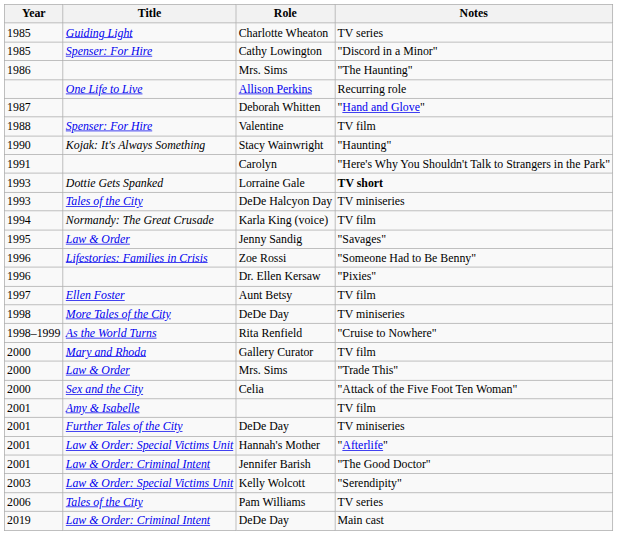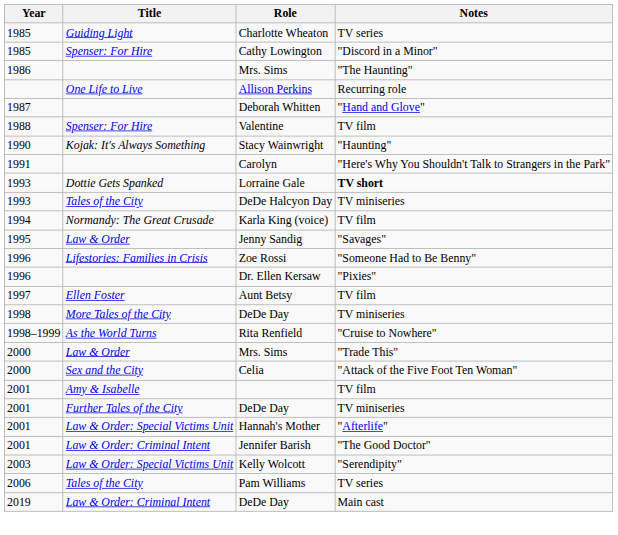 <table class="wikitable sortable">
 <tr>
 <th>Year</th>
 <th>Title</th>
 <th>Role</th>
 <th class="unsortable">Notes</th>
 </tr>
 <tr>
 <td>1985</td>
 <td><em><a href='#'>Guiding Light</a></em></td>
 <td>Charlotte Wheaton</td>
 <td>TV series</td>
 </tr>
 <tr>
 <td>1985</td>
 <td><em><a href='#'>Spenser: For Hire</a></em></td>
 <td>Cathy Lowington</td>
 <td>"Discord in a Minor"</td>
 </tr>
 <tr>
 <td>1986</td>
 <td><em></em></td>
 <td>Mrs. Sims</td>
 <td>"The Haunting"</td>
 </tr>
 <tr>
 <td></td>
 <td><em><a href='#'>One Life to Live</a></em></td>
 <td><a href='#'>Allison Perkins</a></td>
 <td>Recurring role</td>
 </tr>
 <tr>
 <td>1987</td>
 <td><em></em></td>
 <td>Deborah Whitten</td>
 <td>"<a href='#'>Hand and Glove</a>"</td>
 </tr>
 <tr>
 <td>1988</td>
 <td><em><a href='#'>Spenser: For Hire</a></em></td>
 <td>Valentine</td>
 <td>TV film</td>
 </tr>
 <tr>
 <td>1990</td>
 <td><em>Kojak: It's Always Something</em></td>
 <td>Stacy Wainwright</td>
 <td>"Haunting"</td>
 </tr>
 <tr>
 <td>1991</td>
 <td><em></em></td>
 <td>Carolyn</td>
 <td>"Here's Why You Shouldn't Talk to Strangers in the Park"</td>
 </tr>
 <tr>
 <td>1993</td>
 <td><em>Dottie Gets Spanked</em></td>
 <td>Lorraine Gale</td>
 <td><strong>TV short</strong></td>
 </tr>
 <tr>
 <td>1993</td>
 <td><em><a href='#'>Tales of the City</a></em></td>
 <td>DeDe Halcyon Day</td>
 <td>TV miniseries</td>
 </tr>
 <tr>
 <td>1994</td>
 <td><em>Normandy: The Great Crusade</em></td>
 <td>Karla King (voice)</td>
 <td>TV film</td>
 </tr>
 <tr>
 <td>1995</td>
 <td><em><a href='#'>Law & Order</a></em></td>
 <td>Jenny Sandig</td>
 <td>"Savages"</td>
 </tr>
 <tr>
 <td>1996</td>
 <td><em><a href='#'>Lifestories: Families in Crisis</a></em></td>
 <td>Zoe Rossi</td>
 <td>"Someone Had to Be Benny"</td>
 </tr>
 <tr>
 <td>1996</td>
 <td><em></em></td>
 <td>Dr. Ellen Kersaw</td>
 <td>"Pixies"</td>
 </tr>
 <tr>
 <td>1997</td>
 <td><em><a href='#'>Ellen Foster</a></em></td>
 <td>Aunt Betsy</td>
 <td>TV film</td>
 </tr>
 <tr>
 <td>1998</td>
 <td><em><a href='#'>More Tales of the City</a></em></td>
 <td>DeDe Day</td>
 <td>TV miniseries</td>
 </tr>
 <tr>
 <td>1998–1999</td>
 <td><em><a href='#'>As the World Turns</a></em></td>
 <td>Rita Renfield</td>
 <td>"Cruise to Nowhere"</td>
 </tr>
 <tr>
 <td>2000</td>
-<td><em><a href='#'>Mary and Rhoda</a></em></td>
-<td>Gallery Curator</td>
-<td>TV film</td>
-</tr>
-<tr>
-<td>2000</td>
 <td><em><a href='#'>Law & Order</a></em></td>
 <td>Mrs. Sims</td>
 <td>"Trade This"</td>
 </tr>
 <tr>
 <td>2000</td>
 <td><em><a href='#'>Sex and the City</a></em></td>
 <td>Celia</td>
 <td>"Attack of the Five Foot Ten Woman"</td>
 </tr>
 <tr>
 <td>2001</td>
 <td><em><a href='#'>Amy & Isabelle</a></em></td>
 <td></td>
 <td>TV film</td>
 </tr>
 <tr>
 <td>2001</td>
 <td><em><a href='#'>Further Tales of the City</a></em></td>
 <td>DeDe Day</td>
 <td>TV miniseries</td>
 </tr>
 <tr>
 <td>2001</td>
 <td><em><a href='#'>Law & Order: Special Victims Unit</a></em></td>
 <td>Hannah's Mother</td>
 <td>"<a href='#'>Afterlife</a>"</td>
 </tr>
 <tr>
 <td>2001</td>
 <td><em><a href='#'>Law & Order: Criminal Intent</a></em></td>
 <td>Jennifer Barish</td>
 <td>"The Good Doctor"</td>
 </tr>
 <tr>
 <td>2003</td>
 <td><em><a href='#'>Law & Order: Special Victims Unit</a></em></td>
 <td>Kelly Wolcott</td>
 <td>"Serendipity"</td>
 </tr>
 <tr>
 <td>2006</td>
 <td><em><a href='#'>Tales of the City</a></em></td>
 <td>Pam Williams</td>
 <td>TV series</td>
 </tr>
 <tr>
 <td>2019</td>
 <td><em><a href='#'>Law & Order: Criminal Intent</a></em></td>
 <td>DeDe Day</td>
 <td>Main cast</td>
 </tr>
 </table>
